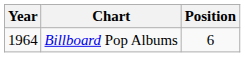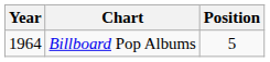 <table class="wikitable">
 <tr>
 <th>Year</th>
 <th>Chart</th>
 <th>Position</th>
 </tr>
 <tr>
 <td rowspan="2">1964</td>
 <td><em><a href='#'>Billboard</a></em> Pop Albums</td>
-<td align="center">6</td>
+<td align="center">5</td>
 </tr>
 </table>
